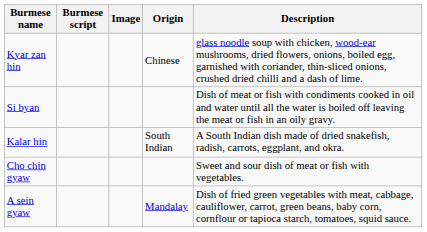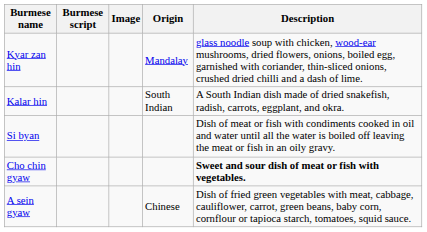 <table class="wikitable sortable" style="width:100%;">
 <tr>
 <th>Burmese name</th>
 <th>Burmese script</th>
 <th>Image</th>
 <th>Origin</th>
 <th>Description</th>
 </tr>
 <tr>
 <td><a href='#'>Kyar zan hin</a></td>
 <td></td>
 <td></td>
-<td>Chinese</td>
+<td><a href='#'>Mandalay</a></td>
 <td><a href='#'>glass noodle</a> soup with chicken, <a href='#'>wood-ear</a> mushrooms, dried flowers, onions, boiled egg, garnished with coriander, thin-sliced onions, crushed dried chilli and a dash of lime.</td>
+</tr>
+<tr>
+<td><a href='#'>Kalar hin</a></td>
+<td></td>
+<td></td>
+<td>South Indian</td>
+<td>A South Indian dish made of dried snakefish, radish, carrots, eggplant, and okra.</td>
 </tr>
 <tr>
 <td><a href='#'>Si byan</a></td>
 <td></td>
 <td></td>
 <td></td>
 <td>Dish of meat or fish with condiments cooked in oil and water until all the water is boiled off leaving the meat or fish in an oily gravy.</td>
 </tr>
 <tr>
-<td><a href='#'>Kalar hin</a></td>
-<td></td>
-<td></td>
-<td>South Indian</td>
-<td>A South Indian dish made of dried snakefish, radish, carrots, eggplant, and okra.</td>
-</tr>
-<tr>
 <td><a href='#'>Cho chin gyaw</a></td>
 <td></td>
 <td></td>
 <td></td>
-<td>Sweet and sour dish of meat or fish with vegetables.</td>
+<td><strong>Sweet and sour dish of meat or fish with vegetables.</strong></td>
 </tr>
 <tr>
 <td><a href='#'>A sein gyaw</a></td>
 <td></td>
 <td></td>
-<td><a href='#'>Mandalay</a></td>
+<td>Chinese</td>
 <td>Dish of fried green vegetables with meat, cabbage, cauliflower, carrot, green beans, baby corn, cornflour or tapioca starch, tomatoes, squid sauce.</td>
 </tr>
 </table>
